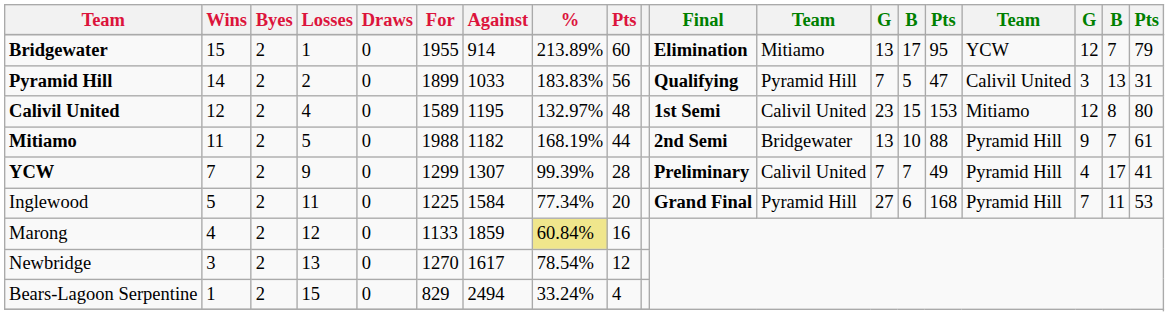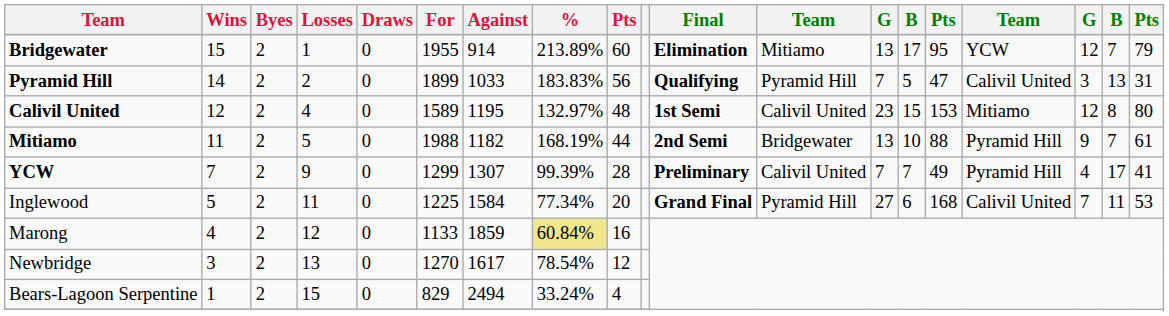 <table style="font-size: 85%; text-align: left;" class="wikitable">
 <tr>
 <th style="color:crimson">Team</th>
 <th style="color:crimson">Wins</th>
 <th style="color:crimson">Byes</th>
 <th style="color:crimson">Losses</th>
 <th style="color:crimson">Draws</th>
 <th style="color:crimson">For</th>
 <th style="color:crimson">Against</th>
 <th style="color:crimson">%</th>
 <th style="color:crimson">Pts</th>
 <th></th>
 <th style="color:green">Final</th>
 <th style="color:green">Team</th>
 <th style="color:green">G</th>
 <th style="color:green">B</th>
 <th style="color:green">Pts</th>
 <th style="color:green">Team</th>
 <th style="color:green">G</th>
 <th style="color:green">B</th>
 <th style="color:green">Pts</th>
 </tr>
 <tr>
 </tr>
 <tr>
 </tr>
 <tr>
 <td><strong>	Bridgewater	</strong></td>
 <td>15</td>
 <td>2</td>
 <td>1</td>
 <td>0</td>
 <td>1955</td>
 <td>914</td>
 <td>213.89%</td>
 <td>60</td>
 <td></td>
 <td><strong>Elimination</strong></td>
 <td>Mitiamo</td>
 <td>13</td>
 <td>17</td>
 <td>95</td>
 <td>YCW</td>
 <td>12</td>
 <td>7</td>
 <td>79</td>
 </tr>
 <tr>
 <td><strong>	Pyramid Hill	</strong></td>
 <td>14</td>
 <td>2</td>
 <td>2</td>
 <td>0</td>
 <td>1899</td>
 <td>1033</td>
 <td>183.83%</td>
 <td>56</td>
 <td></td>
 <td><strong>Qualifying</strong></td>
 <td>Pyramid Hill</td>
 <td>7</td>
 <td>5</td>
 <td>47</td>
 <td>Calivil United</td>
 <td>3</td>
 <td>13</td>
 <td>31</td>
 </tr>
 <tr>
 <td><strong>	Calivil United	</strong></td>
 <td>12</td>
 <td>2</td>
 <td>4</td>
 <td>0</td>
 <td>1589</td>
 <td>1195</td>
 <td>132.97%</td>
 <td>48</td>
 <td></td>
 <td><strong>1st Semi</strong></td>
 <td>Calivil United</td>
 <td>23</td>
 <td>15</td>
 <td>153</td>
 <td>Mitiamo</td>
 <td>12</td>
 <td>8</td>
 <td>80</td>
 </tr>
 <tr>
 <td><strong>	Mitiamo	</strong></td>
 <td>11</td>
 <td>2</td>
 <td>5</td>
 <td>0</td>
 <td>1988</td>
 <td>1182</td>
 <td>168.19%</td>
 <td>44</td>
 <td></td>
 <td><strong>2nd Semi</strong></td>
 <td>Bridgewater</td>
 <td>13</td>
 <td>10</td>
 <td>88</td>
 <td>Pyramid Hill</td>
 <td>9</td>
 <td>7</td>
 <td>61</td>
 </tr>
 <tr>
 <td><strong>	YCW	</strong></td>
 <td>7</td>
 <td>2</td>
 <td>9</td>
 <td>0</td>
 <td>1299</td>
 <td>1307</td>
 <td>99.39%</td>
 <td>28</td>
 <td></td>
 <td><strong>Preliminary</strong></td>
 <td>Calivil United</td>
 <td>7</td>
 <td>7</td>
 <td>49</td>
 <td>Pyramid Hill</td>
 <td>4</td>
 <td>17</td>
 <td>41</td>
 </tr>
 <tr>
 <td>Inglewood</td>
 <td>5</td>
 <td>2</td>
 <td>11</td>
 <td>0</td>
 <td>1225</td>
 <td>1584</td>
 <td>77.34%</td>
 <td>20</td>
 <td></td>
 <td><strong>Grand Final</strong></td>
 <td>Pyramid Hill</td>
 <td>27</td>
 <td>6</td>
 <td>168</td>
-<td>Pyramid Hill</td>
+<td>Calivil United</td>
 <td>7</td>
 <td>11</td>
 <td>53</td>
 </tr>
 <tr>
 <td>Marong</td>
 <td>4</td>
 <td>2</td>
 <td>12</td>
 <td>0</td>
 <td>1133</td>
 <td>1859</td>
 <td style="background: khaki;">60.84%</td>
 <td>16</td>
 <td></td>
 </tr>
 <tr>
 <td>Newbridge</td>
 <td>3</td>
 <td>2</td>
 <td>13</td>
 <td>0</td>
 <td>1270</td>
 <td>1617</td>
 <td>78.54%</td>
 <td>12</td>
 <td></td>
 </tr>
 <tr>
 <td>Bears-Lagoon Serpentine</td>
 <td>1</td>
 <td>2</td>
 <td>15</td>
 <td>0</td>
 <td>829</td>
 <td>2494</td>
 <td>33.24%</td>
 <td>4</td>
 <td></td>
 </tr>
 <tr>
 </tr>
 </table>
